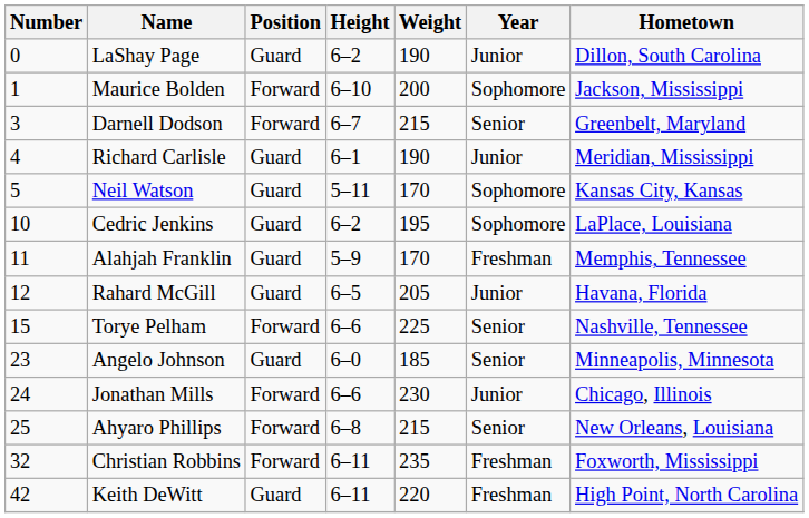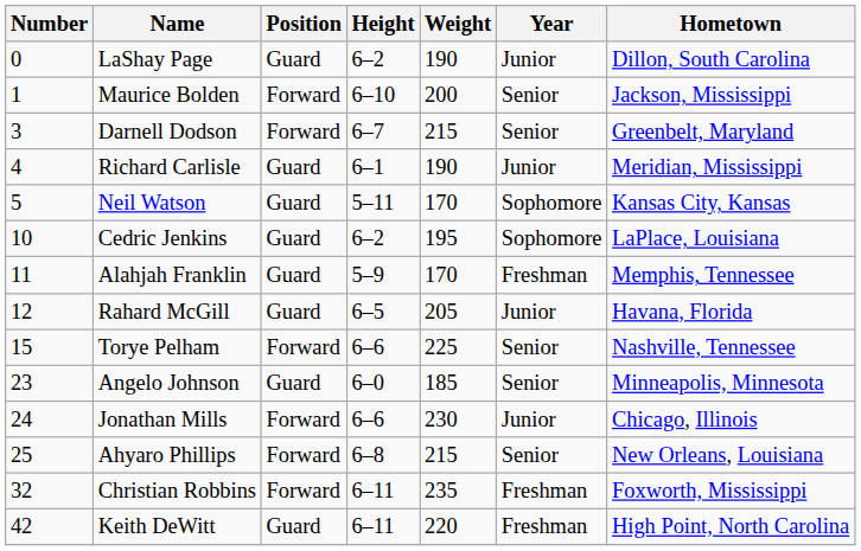 <table class="wikitable" style="font-size: 95%;">
 <tr>
 <th>Number</th>
 <th>Name</th>
 <th>Position</th>
 <th>Height</th>
 <th>Weight</th>
 <th>Year</th>
 <th>Hometown</th>
 </tr>
 <tr>
 <td>0</td>
 <td>LaShay Page</td>
 <td>Guard</td>
 <td>6–2</td>
 <td>190</td>
 <td>Junior</td>
 <td><a href='#'>Dillon, South Carolina</a></td>
 </tr>
 <tr>
 <td>1</td>
 <td>Maurice Bolden</td>
 <td>Forward</td>
 <td>6–10</td>
 <td>200</td>
-<td>Sophomore</td>
+<td>Senior</td>
 <td><a href='#'>Jackson, Mississippi</a></td>
 </tr>
 <tr>
 <td>3</td>
 <td>Darnell Dodson</td>
 <td>Forward</td>
 <td>6–7</td>
 <td>215</td>
 <td>Senior</td>
 <td><a href='#'>Greenbelt, Maryland</a></td>
 </tr>
 <tr>
 <td>4</td>
 <td>Richard Carlisle</td>
 <td>Guard</td>
 <td>6–1</td>
 <td>190</td>
 <td>Junior</td>
 <td><a href='#'>Meridian, Mississippi</a></td>
 </tr>
 <tr>
 <td>5</td>
 <td><a href='#'>Neil Watson</a></td>
 <td>Guard</td>
 <td>5–11</td>
 <td>170</td>
 <td>Sophomore</td>
 <td><a href='#'>Kansas City, Kansas</a></td>
 </tr>
 <tr>
 <td>10</td>
 <td>Cedric Jenkins</td>
 <td>Guard</td>
 <td>6–2</td>
 <td>195</td>
 <td>Sophomore</td>
 <td><a href='#'>LaPlace, Louisiana</a></td>
 </tr>
 <tr>
 <td>11</td>
 <td>Alahjah Franklin</td>
 <td>Guard</td>
 <td>5–9</td>
 <td>170</td>
 <td>Freshman</td>
 <td><a href='#'>Memphis, Tennessee</a></td>
 </tr>
 <tr>
 <td>12</td>
 <td>Rahard McGill</td>
 <td>Guard</td>
 <td>6–5</td>
 <td>205</td>
 <td>Junior</td>
 <td><a href='#'>Havana, Florida</a></td>
 </tr>
 <tr>
 <td>15</td>
 <td>Torye Pelham</td>
 <td>Forward</td>
 <td>6–6</td>
 <td>225</td>
 <td>Senior</td>
 <td><a href='#'>Nashville, Tennessee</a></td>
 </tr>
 <tr>
 <td>23</td>
 <td>Angelo Johnson</td>
 <td>Guard</td>
 <td>6–0</td>
 <td>185</td>
 <td>Senior</td>
 <td><a href='#'>Minneapolis, Minnesota</a></td>
 </tr>
 <tr>
 <td>24</td>
 <td>Jonathan Mills</td>
 <td>Forward</td>
 <td>6–6</td>
 <td>230</td>
 <td>Junior</td>
 <td><a href='#'>Chicago</a>, <a href='#'>Illinois</a></td>
 </tr>
 <tr>
 <td>25</td>
 <td>Ahyaro Phillips</td>
 <td>Forward</td>
 <td>6–8</td>
 <td>215</td>
 <td>Senior</td>
 <td><a href='#'>New Orleans</a>, <a href='#'>Louisiana</a></td>
 </tr>
 <tr>
 <td>32</td>
 <td>Christian Robbins</td>
 <td>Forward</td>
 <td>6–11</td>
 <td>235</td>
 <td>Freshman</td>
 <td><a href='#'>Foxworth, Mississippi</a></td>
 </tr>
 <tr>
 <td>42</td>
 <td>Keith DeWitt</td>
 <td>Guard</td>
 <td>6–11</td>
 <td>220</td>
 <td>Freshman</td>
 <td><a href='#'>High Point, North Carolina</a></td>
 </tr>
 <tr>
 </tr>
 </table>
